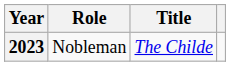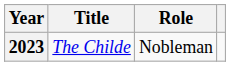 <table class="wikitable plainrowheaders">
 <tr>
 <th scope="col">Year</th>
+<th scope="col">Title</th>
 <th scope="col">Role</th>
-<th scope="col">Title</th>
 <th scope="col" class="unsortable"></th>
 </tr>
 <tr>
 <th scope="row">2023</th>
+<td><em><a href='#'>The Childe</a></em></td>
 <td>Nobleman</td>
-<td><em><a href='#'>The Childe</a></em></td>
 <td style="text-align:center"></td>
 </tr>
 </table>
